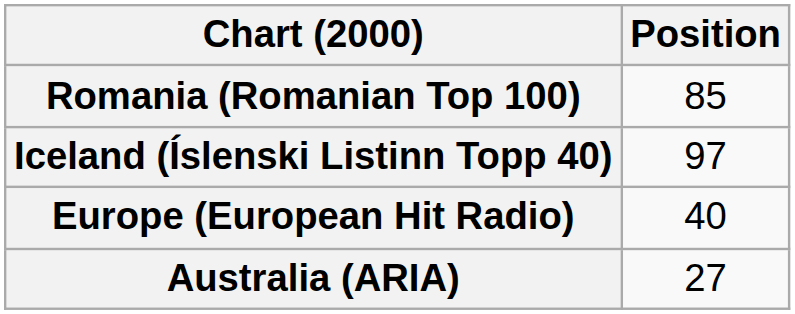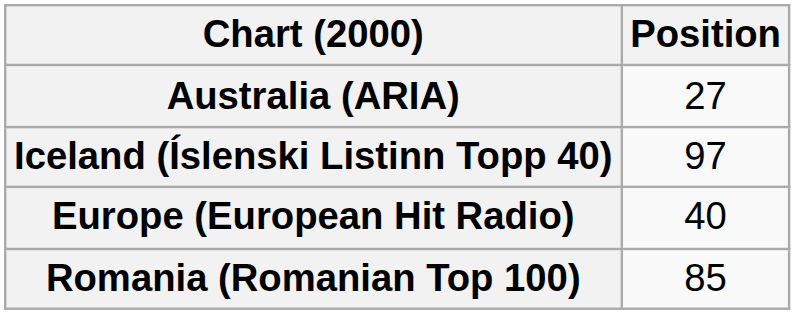 <table class="wikitable sortable plainrowheaders" style="text-align:center">
 <tr>
 <th scope="col">Chart (2000)</th>
 <th scope="col">Position</th>
 </tr>
 <tr>
-<th scope="row">Romania (Romanian Top 100)</th>
-<td>85</td>
+<th scope="row">Australia (ARIA)</th>
+<td>27</td>
 </tr>
 <tr>
 <th scope="row">Iceland (Íslenski Listinn Topp 40)</th>
 <td>97</td>
 </tr>
 <tr>
 <th scope="row">Europe (European Hit Radio)</th>
 <td>40</td>
 </tr>
 <tr>
-<th scope="row">Australia (ARIA)</th>
-<td>27</td>
+<th scope="row">Romania (Romanian Top 100)</th>
+<td>85</td>
 </tr>
 </table>
